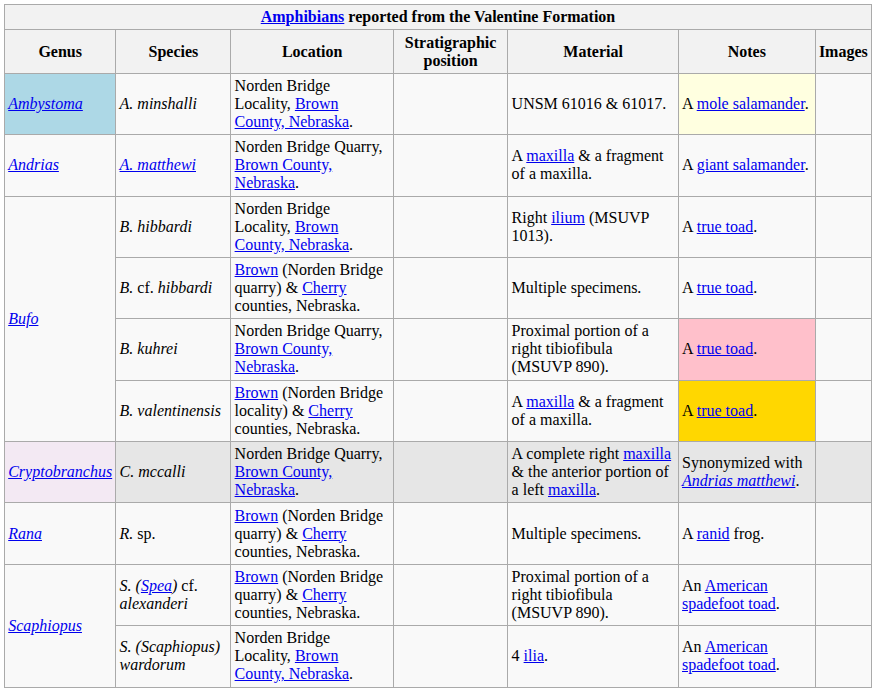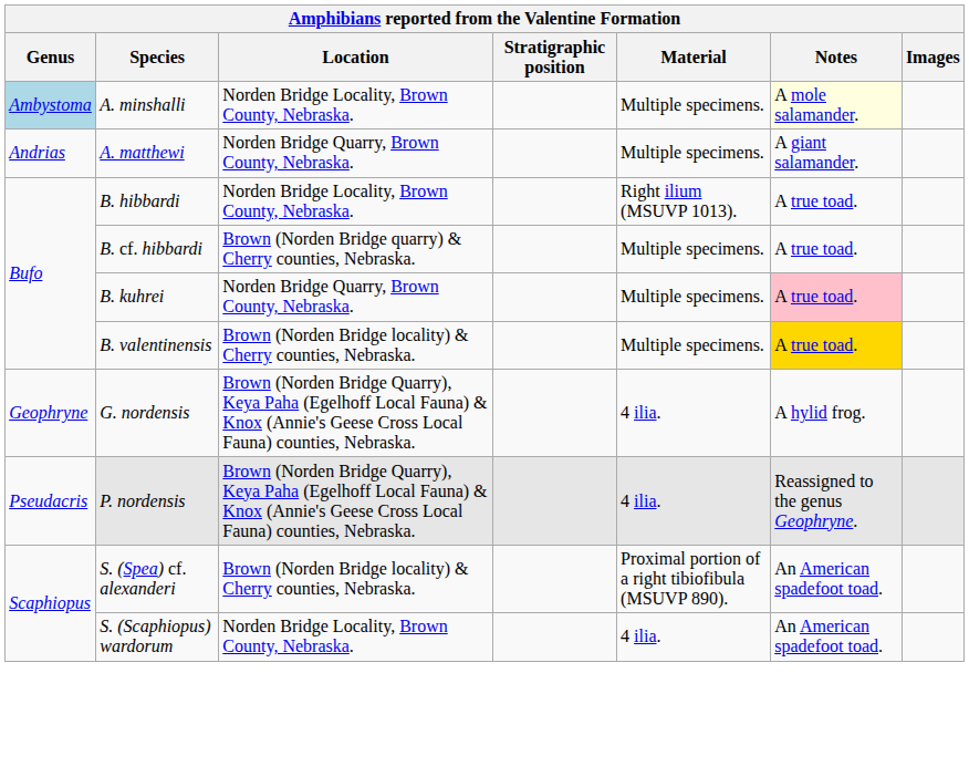 <table class="wikitable" align="center">
 <tr>
 <th colspan="7" align="center"><strong><a href='#'>Amphibians</a> reported from the Valentine Formation</strong></th>
 </tr>
 <tr>
 <th>Genus</th>
 <th>Species</th>
 <th>Location</th>
 <th><strong>Stratigraphic position</strong></th>
 <th><strong>Material</strong></th>
 <th>Notes</th>
 <th>Images</th>
 </tr>
 <tr>
 <td style="background: lightblue;"><em><a href='#'>Ambystoma</a></em></td>
 <td><em>A. minshalli</em></td>
 <td>Norden Bridge Locality, <a href='#'>Brown County, Nebraska</a>.</td>
 <td></td>
-<td>UNSM 61016 & 61017.</td>
+<td>Multiple specimens.</td>
 <td style="background: lightyellow;">A <a href='#'>mole salamander</a>.</td>
 <td></td>
 </tr>
 <tr>
 <td><em><a href='#'>Andrias</a></em></td>
 <td><em><a href='#'>A. matthewi</a></em></td>
 <td>Norden Bridge Quarry, <a href='#'>Brown County, Nebraska</a>.</td>
 <td></td>
-<td>A <a href='#'>maxilla</a> & a fragment of a maxilla.</td>
+<td>Multiple specimens.</td>
 <td>A <a href='#'>giant salamander</a>.</td>
 <td></td>
 </tr>
 <tr>
 <td rowspan="4"><em><a href='#'>Bufo</a></em></td>
 <td><em>B. hibbardi</em></td>
 <td>Norden Bridge Locality, <a href='#'>Brown County, Nebraska</a>.</td>
 <td></td>
 <td>Right <a href='#'>ilium</a> (MSUVP 1013).</td>
 <td>A <a href='#'>true toad</a>.</td>
 <td></td>
 </tr>
 <tr>
 <td><em>B.</em> cf. <em>hibbardi</em></td>
 <td><a href='#'>Brown</a> (Norden Bridge quarry) & <a href='#'>Cherry</a> counties, Nebraska.</td>
 <td></td>
 <td>Multiple specimens.</td>
 <td>A <a href='#'>true toad</a>.</td>
 <td></td>
 </tr>
 <tr>
 <td><em>B. kuhrei</em></td>
 <td>Norden Bridge Quarry, <a href='#'>Brown County, Nebraska</a>.</td>
 <td></td>
-<td>Proximal portion of a right tibiofibula (MSUVP 890).</td>
+<td>Multiple specimens.</td>
 <td style="background: pink;">A <a href='#'>true toad</a>.</td>
 <td></td>
 </tr>
 <tr>
 <td><em>B. valentinensis</em></td>
 <td><a href='#'>Brown</a> (Norden Bridge locality) & <a href='#'>Cherry</a> counties, Nebraska.</td>
 <td></td>
-<td>A <a href='#'>maxilla</a> & a fragment of a maxilla.</td>
+<td>Multiple specimens.</td>
 <td style="background: gold;">A <a href='#'>true toad</a>.</td>
 <td></td>
 </tr>
 <tr>
-<td style="background:#f3e9f3;"><em><a href='#'>Cryptobranchus</a></em></td>
-<td style="background:#E6E6E6;"><em>C. mccalli</em></td>
-<td style="background:#E6E6E6;">Norden Bridge Quarry, <a href='#'>Brown County, Nebraska</a>.</td>
-<td style="background:#E6E6E6;"></td>
-<td style="background:#E6E6E6;">A complete right <a href='#'>maxilla</a> & the anterior portion of a left <a href='#'>maxilla</a>.</td>
-<td style="background:#E6E6E6;">Synonymized with <em><a href='#'>Andrias matthewi</a></em>.</td>
-<td style="background:#E6E6E6;"></td>
+<td><em><a href='#'>Geophryne</a></em></td>
+<td><em>G. nordensis</em></td>
+<td><a href='#'>Brown</a> (Norden Bridge Quarry), <a href='#'>Keya Paha</a> (Egelhoff Local Fauna) & <a href='#'>Knox</a> (Annie's Geese Cross Local Fauna) counties, Nebraska.</td>
+<td></td>
+<td>4 <a href='#'>ilia</a>.</td>
+<td>A <a href='#'>hylid</a> frog.</td>
+<td></td>
 </tr>
 <tr>
-<td><em><a href='#'>Rana</a></em></td>
-<td><em>R.</em> sp.</td>
-<td><a href='#'>Brown</a> (Norden Bridge quarry) & <a href='#'>Cherry</a> counties, Nebraska.</td>
-<td></td>
-<td>Multiple specimens.</td>
-<td>A <a href='#'>ranid</a> frog.</td>
-<td></td>
+<td><em><a href='#'>Pseudacris</a></em></td>
+<td style="background:#E6E6E6;"><em>P. nordensis</em></td>
+<td style="background:#E6E6E6;"><a href='#'>Brown</a> (Norden Bridge Quarry), <a href='#'>Keya Paha</a> (Egelhoff Local Fauna) & <a href='#'>Knox</a> (Annie's Geese Cross Local Fauna) counties, Nebraska.</td>
+<td style="background:#E6E6E6;"></td>
+<td style="background:#E6E6E6;">4 <a href='#'>ilia</a>.</td>
+<td style="background:#E6E6E6;">Reassigned to the genus <em><a href='#'>Geophryne</a></em>.</td>
+<td style="background:#E6E6E6;"></td>
 </tr>
 <tr>
 <td rowspan=2><em><a href='#'>Scaphiopus</a></em></td>
 <td><em>S. (<a href='#'>Spea</a>)</em> cf. <em>alexanderi</em></td>
-<td><a href='#'>Brown</a> (Norden Bridge quarry) & <a href='#'>Cherry</a> counties, Nebraska.</td>
+<td><a href='#'>Brown</a> (Norden Bridge locality) & <a href='#'>Cherry</a> counties, Nebraska.</td>
 <td></td>
 <td>Proximal portion of a right tibiofibula (MSUVP 890).</td>
 <td>An <a href='#'>American spadefoot toad</a>.</td>
 <td></td>
 </tr>
 <tr>
 <td><em>S. (Scaphiopus) wardorum</em></td>
 <td>Norden Bridge Locality, <a href='#'>Brown County, Nebraska</a>.</td>
 <td></td>
 <td>4 <a href='#'>ilia</a>.</td>
 <td>An <a href='#'>American spadefoot toad</a>.</td>
 <td></td>
 </tr>
 <tr>
 </tr>
 </table>
